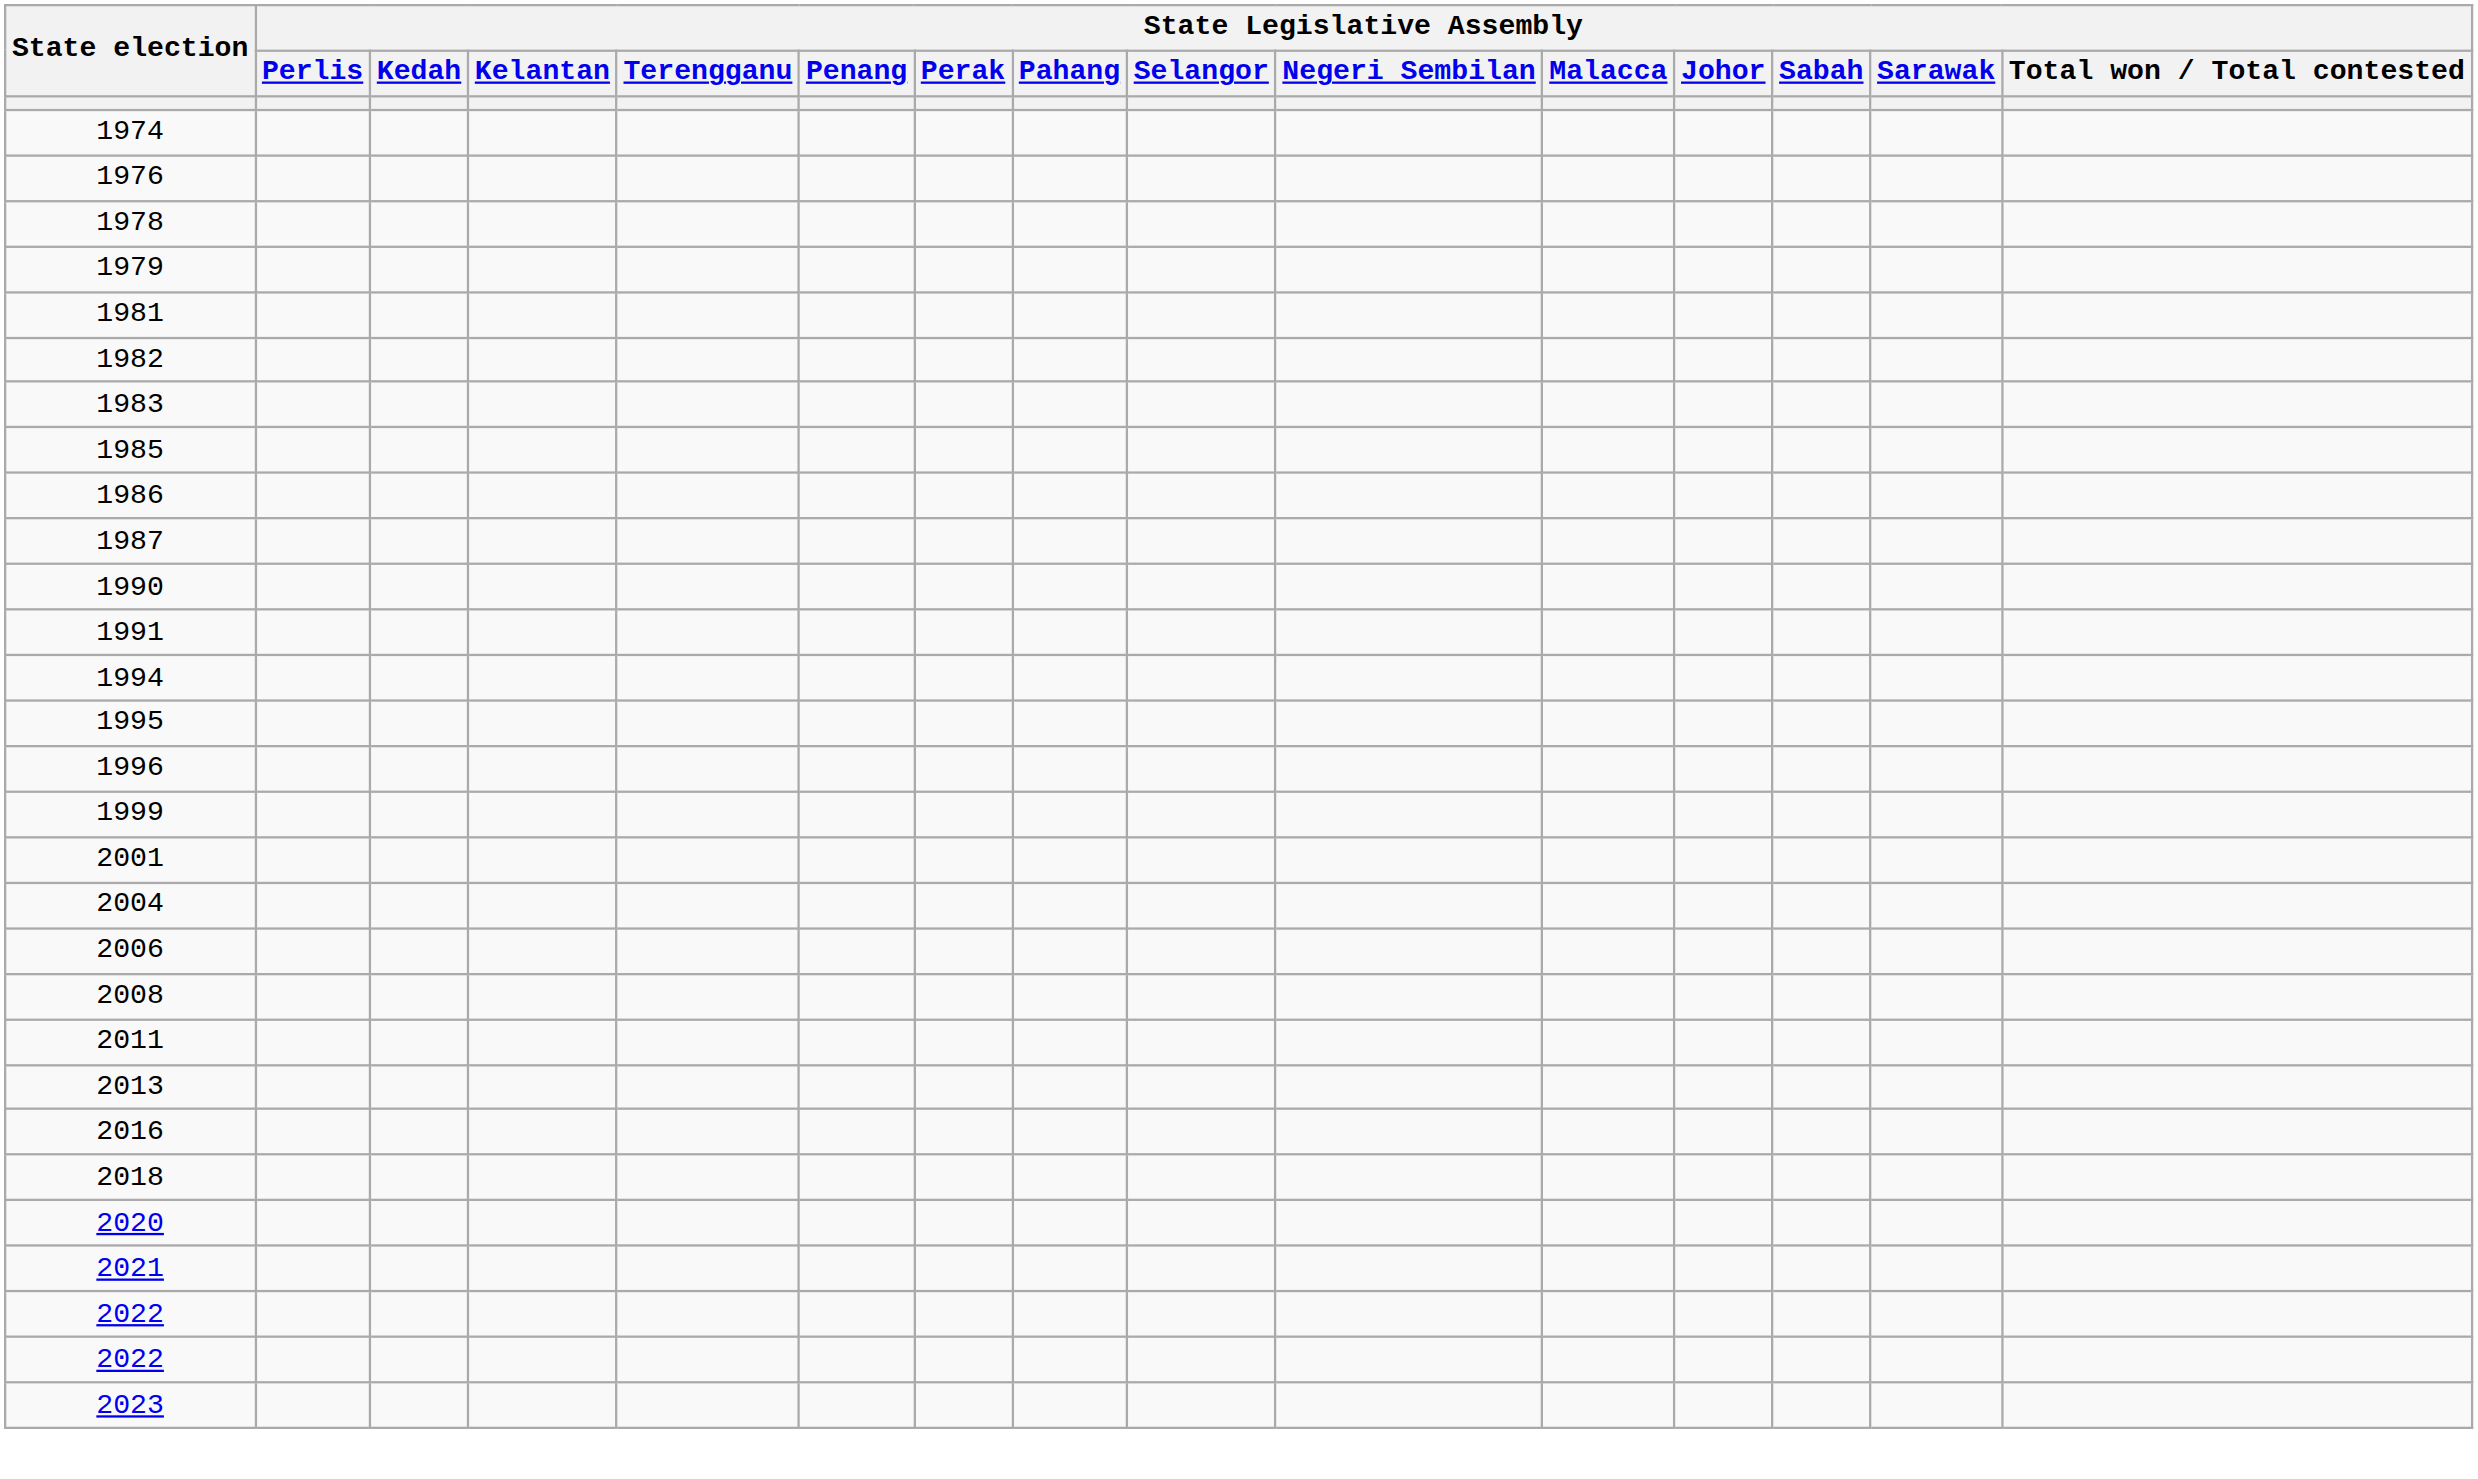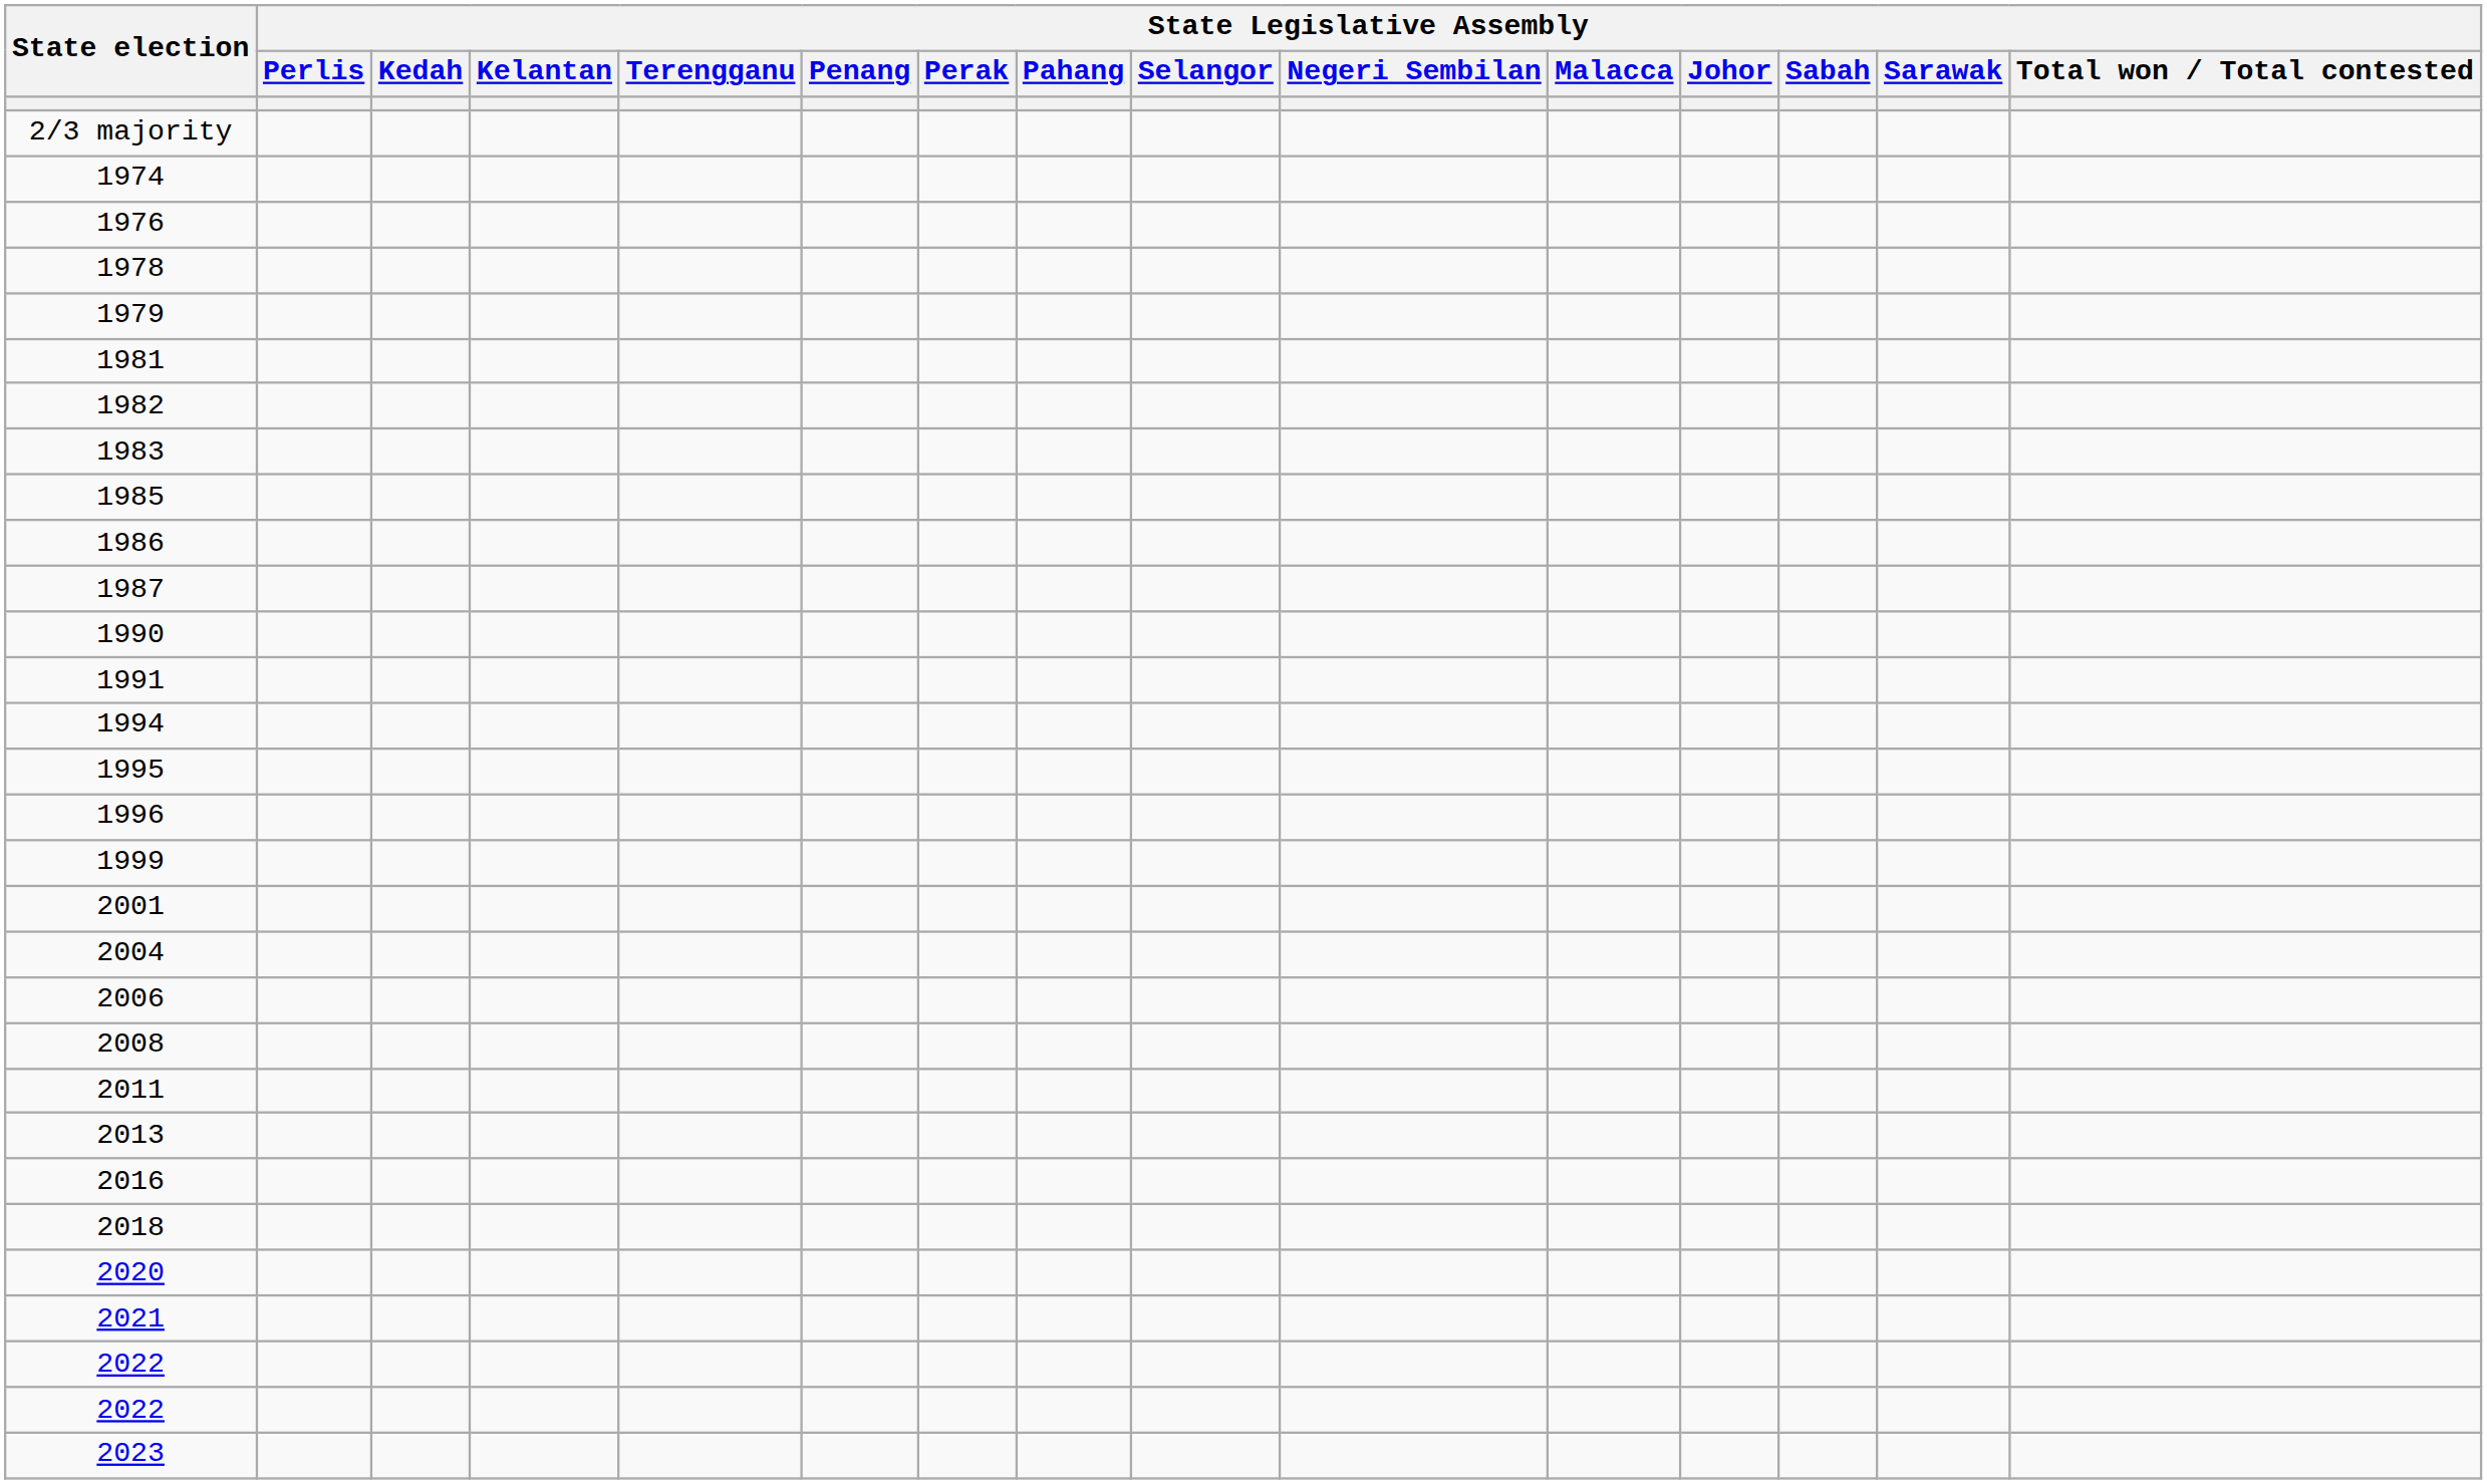 <table class="wikitable sortable" style="text-align:center; font-size:95%">
 <tr>
 <th rowspan=2>State election</th>
 <th colspan=14>State Legislative Assembly</th>
 </tr>
 <tr>
 <th><a href='#'>Perlis</a></th>
 <th><a href='#'>Kedah</a></th>
 <th><a href='#'>Kelantan</a></th>
 <th><a href='#'>Terengganu</a></th>
 <th><a href='#'>Penang</a></th>
 <th><a href='#'>Perak</a></th>
 <th><a href='#'>Pahang</a></th>
 <th><a href='#'>Selangor</a></th>
 <th><a href='#'>Negeri Sembilan</a></th>
 <th><a href='#'>Malacca</a></th>
 <th><a href='#'>Johor</a></th>
 <th><a href='#'>Sabah</a></th>
 <th><a href='#'>Sarawak</a></th>
 <th>Total won / Total contested</th>
 </tr>
 <tr>
 <th></th>
 <th></th>
 <th></th>
 <th></th>
 <th></th>
 <th></th>
 <th></th>
 <th></th>
 <th></th>
 <th></th>
 <th></th>
 <th></th>
 <th></th>
 <th></th>
 <th></th>
+</tr>
+<tr>
+<td>2/3 majority</td>
+<td></td>
+<td></td>
+<td></td>
+<td></td>
+<td></td>
+<td></td>
+<td></td>
+<td></td>
+<td></td>
+<td></td>
+<td></td>
+<td></td>
+<td></td>
+<td></td>
 </tr>
 <tr>
 <td>1974</td>
 <td></td>
 <td></td>
 <td></td>
 <td></td>
 <td></td>
 <td></td>
 <td></td>
 <td></td>
 <td></td>
 <td></td>
 <td></td>
 <td></td>
 <td></td>
 <td></td>
 </tr>
 <tr>
 <td>1976</td>
 <td></td>
 <td></td>
 <td></td>
 <td></td>
 <td></td>
 <td></td>
 <td></td>
 <td></td>
 <td></td>
 <td></td>
 <td></td>
 <td></td>
 <td></td>
 <td></td>
 </tr>
 <tr>
 <td>1978</td>
 <td></td>
 <td></td>
 <td></td>
 <td></td>
 <td></td>
 <td></td>
 <td></td>
 <td></td>
 <td></td>
 <td></td>
 <td></td>
 <td></td>
 <td></td>
 <td></td>
 </tr>
 <tr>
 <td>1979</td>
 <td></td>
 <td></td>
 <td></td>
 <td></td>
 <td></td>
 <td></td>
 <td></td>
 <td></td>
 <td></td>
 <td></td>
 <td></td>
 <td></td>
 <td></td>
 <td></td>
 </tr>
 <tr>
 <td>1981</td>
 <td></td>
 <td></td>
 <td></td>
 <td></td>
 <td></td>
 <td></td>
 <td></td>
 <td></td>
 <td></td>
 <td></td>
 <td></td>
 <td></td>
 <td></td>
 <td></td>
 </tr>
 <tr>
 <td>1982</td>
 <td></td>
 <td></td>
 <td></td>
 <td></td>
 <td></td>
 <td></td>
 <td></td>
 <td></td>
 <td></td>
 <td></td>
 <td></td>
 <td></td>
 <td></td>
 <td></td>
 </tr>
 <tr>
 <td>1983</td>
 <td></td>
 <td></td>
 <td></td>
 <td></td>
 <td></td>
 <td></td>
 <td></td>
 <td></td>
 <td></td>
 <td></td>
 <td></td>
 <td></td>
 <td></td>
 <td></td>
 </tr>
 <tr>
 <td>1985</td>
 <td></td>
 <td></td>
 <td></td>
 <td></td>
 <td></td>
 <td></td>
 <td></td>
 <td></td>
 <td></td>
 <td></td>
 <td></td>
 <td></td>
 <td></td>
 <td></td>
 </tr>
 <tr>
 <td>1986</td>
 <td></td>
 <td></td>
 <td></td>
 <td></td>
 <td></td>
 <td></td>
 <td></td>
 <td></td>
 <td></td>
 <td></td>
 <td></td>
 <td></td>
 <td></td>
 <td></td>
 </tr>
 <tr>
 <td>1987</td>
 <td></td>
 <td></td>
 <td></td>
 <td></td>
 <td></td>
 <td></td>
 <td></td>
 <td></td>
 <td></td>
 <td></td>
 <td></td>
 <td></td>
 <td></td>
 <td></td>
 </tr>
 <tr>
 <td>1990</td>
 <td></td>
 <td></td>
 <td></td>
 <td></td>
 <td></td>
 <td></td>
 <td></td>
 <td></td>
 <td></td>
 <td></td>
 <td></td>
 <td></td>
 <td></td>
 <td></td>
 </tr>
 <tr>
 <td>1991</td>
 <td></td>
 <td></td>
 <td></td>
 <td></td>
 <td></td>
 <td></td>
 <td></td>
 <td></td>
 <td></td>
 <td></td>
 <td></td>
 <td></td>
 <td></td>
 <td></td>
 </tr>
 <tr>
 <td>1994</td>
 <td></td>
 <td></td>
 <td></td>
 <td></td>
 <td></td>
 <td></td>
 <td></td>
 <td></td>
 <td></td>
 <td></td>
 <td></td>
 <td></td>
 <td></td>
 <td></td>
 </tr>
 <tr>
 <td>1995</td>
 <td></td>
 <td></td>
 <td></td>
 <td></td>
 <td></td>
 <td></td>
 <td></td>
 <td></td>
 <td></td>
 <td></td>
 <td></td>
 <td></td>
 <td></td>
 <td></td>
 </tr>
 <tr>
 <td>1996</td>
 <td></td>
 <td></td>
 <td></td>
 <td></td>
 <td></td>
 <td></td>
 <td></td>
 <td></td>
 <td></td>
 <td></td>
 <td></td>
 <td></td>
 <td></td>
 <td></td>
 </tr>
 <tr>
 <td>1999</td>
 <td></td>
 <td></td>
 <td></td>
 <td></td>
 <td></td>
 <td></td>
 <td></td>
 <td></td>
 <td></td>
 <td></td>
 <td></td>
 <td></td>
 <td></td>
 <td></td>
 </tr>
 <tr>
 <td>2001</td>
 <td></td>
 <td></td>
 <td></td>
 <td></td>
 <td></td>
 <td></td>
 <td></td>
 <td></td>
 <td></td>
 <td></td>
 <td></td>
 <td></td>
 <td></td>
 <td></td>
 </tr>
 <tr>
 <td>2004</td>
 <td></td>
 <td></td>
 <td></td>
 <td></td>
 <td></td>
 <td></td>
 <td></td>
 <td></td>
 <td></td>
 <td></td>
 <td></td>
 <td></td>
 <td></td>
 <td></td>
 </tr>
 <tr>
 <td>2006</td>
 <td></td>
 <td></td>
 <td></td>
 <td></td>
 <td></td>
 <td></td>
 <td></td>
 <td></td>
 <td></td>
 <td></td>
 <td></td>
 <td></td>
 <td></td>
 <td></td>
 </tr>
 <tr>
 <td>2008</td>
 <td></td>
 <td></td>
 <td></td>
 <td></td>
 <td></td>
 <td></td>
 <td></td>
 <td></td>
 <td></td>
 <td></td>
 <td></td>
 <td></td>
 <td></td>
 <td></td>
 </tr>
 <tr>
 <td>2011</td>
 <td></td>
 <td></td>
 <td></td>
 <td></td>
 <td></td>
 <td></td>
 <td></td>
 <td></td>
 <td></td>
 <td></td>
 <td></td>
 <td></td>
 <td></td>
 <td></td>
 </tr>
 <tr>
 <td>2013</td>
 <td></td>
 <td></td>
 <td></td>
 <td></td>
 <td></td>
 <td></td>
 <td></td>
 <td></td>
 <td></td>
 <td></td>
 <td></td>
 <td></td>
 <td></td>
 <td></td>
 </tr>
 <tr>
 <td>2016</td>
 <td></td>
 <td></td>
 <td></td>
 <td></td>
 <td></td>
 <td></td>
 <td></td>
 <td></td>
 <td></td>
 <td></td>
 <td></td>
 <td></td>
 <td></td>
 <td></td>
 </tr>
 <tr>
 <td>2018</td>
 <td></td>
 <td></td>
 <td></td>
 <td></td>
 <td></td>
 <td></td>
 <td></td>
 <td></td>
 <td></td>
 <td></td>
 <td></td>
 <td></td>
 <td></td>
 <td></td>
 </tr>
 <tr>
 <td><a href='#'>2020</a></td>
 <td></td>
 <td></td>
 <td></td>
 <td></td>
 <td></td>
 <td></td>
 <td></td>
 <td></td>
 <td></td>
 <td></td>
 <td></td>
 <td></td>
 <td></td>
 <td></td>
 </tr>
 <tr>
 <td><a href='#'>2021</a></td>
 <td></td>
 <td></td>
 <td></td>
 <td></td>
 <td></td>
 <td></td>
 <td></td>
 <td></td>
 <td></td>
 <td></td>
 <td></td>
 <td></td>
 <td></td>
 <td></td>
 </tr>
 <tr>
 <td><a href='#'>2022</a></td>
 <td></td>
 <td></td>
 <td></td>
 <td></td>
 <td></td>
 <td></td>
 <td></td>
 <td></td>
 <td></td>
 <td></td>
 <td></td>
 <td></td>
 <td></td>
 <td></td>
 </tr>
 <tr>
 <td><a href='#'>2022</a></td>
 <td></td>
 <td></td>
 <td></td>
 <td></td>
 <td></td>
 <td></td>
 <td></td>
 <td></td>
 <td></td>
 <td></td>
 <td></td>
 <td></td>
 <td></td>
 <td></td>
 </tr>
 <tr>
 <td><a href='#'>2023</a></td>
 <td></td>
 <td></td>
 <td></td>
 <td></td>
 <td></td>
 <td></td>
 <td></td>
 <td></td>
 <td></td>
 <td></td>
 <td></td>
 <td></td>
 <td></td>
 <td></td>
 </tr>
 </table>
